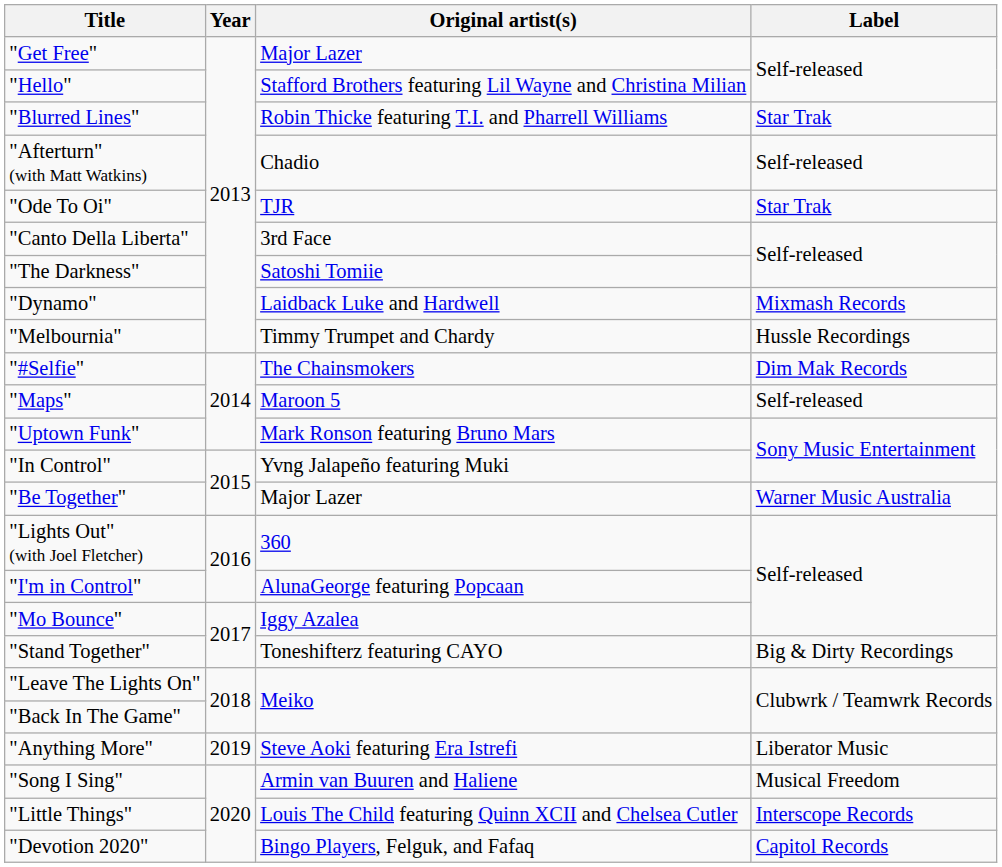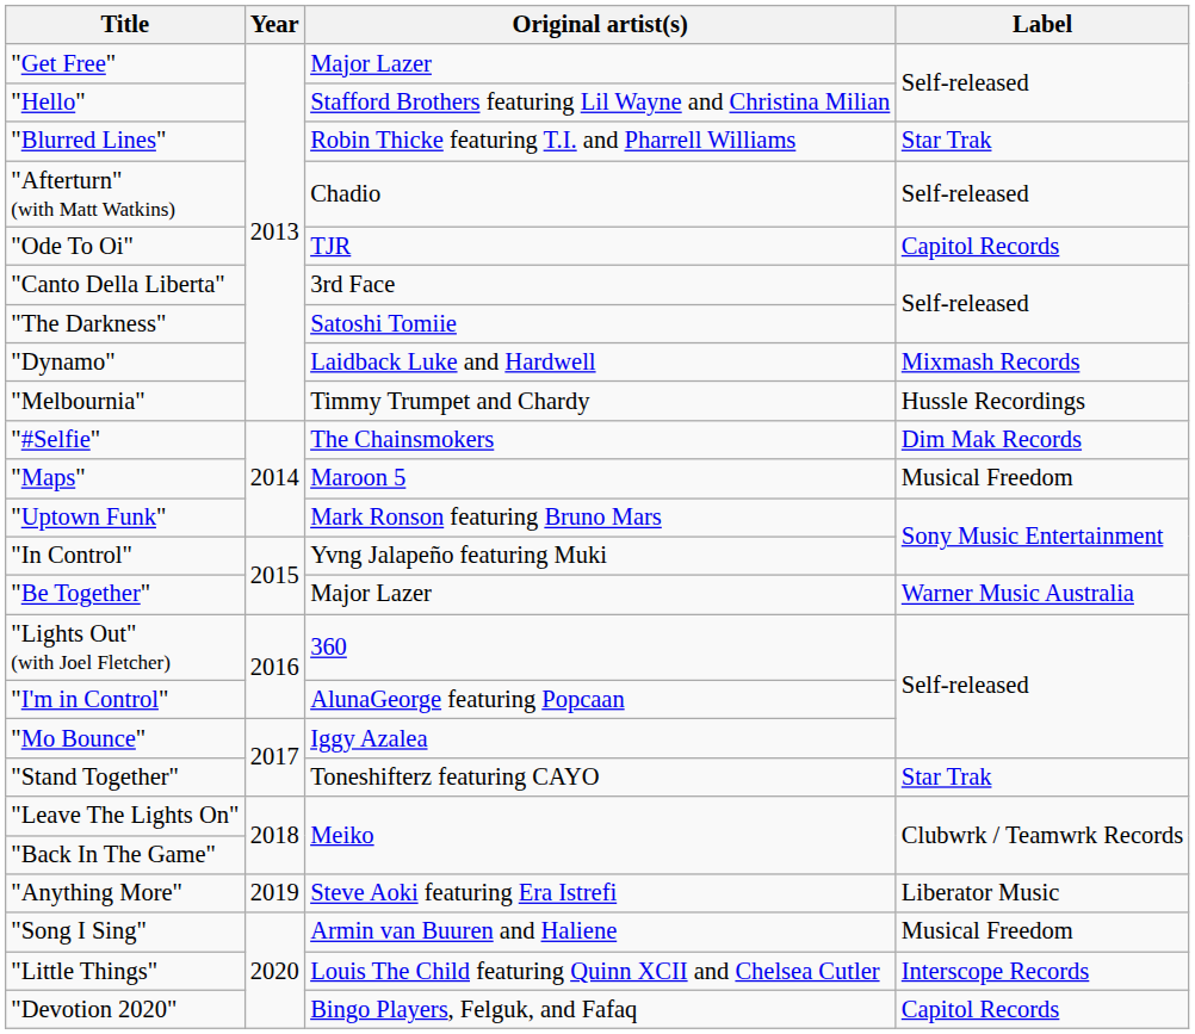 <table class="wikitable">
 <tr>
 <th>Title</th>
 <th>Year</th>
 <th>Original artist(s)</th>
 <th>Label</th>
 </tr>
 <tr>
 <td>"<a href='#'>Get Free</a>"</td>
 <td rowspan="9">2013</td>
 <td><a href='#'>Major Lazer</a></td>
 <td rowspan="2"><div>Self-released</div></td>
 </tr>
 <tr>
 <td>"<a href='#'>Hello</a>"</td>
 <td><a href='#'>Stafford Brothers</a> featuring <a href='#'>Lil Wayne</a> and <a href='#'>Christina Milian</a></td>
 </tr>
 <tr>
 <td>"<a href='#'>Blurred Lines</a>"</td>
 <td><a href='#'>Robin Thicke</a> featuring <a href='#'>T.I.</a> and <a href='#'>Pharrell Williams</a></td>
 <td><div><a href='#'>Star Trak</a></div></td>
 </tr>
 <tr>
 <td>"Afterturn"<br><small>(with Matt Watkins)</small></td>
 <td>Chadio</td>
 <td><div>Self-released</div></td>
 </tr>
 <tr>
 <td>"Ode To Oi"</td>
 <td><a href='#'>TJR</a></td>
-<td><div><a href='#'>Star Trak</a></div></td>
+<td><div><a href='#'>Capitol Records</a></div></td>
 </tr>
 <tr>
 <td>"Canto Della Liberta"</td>
 <td>3rd Face</td>
 <td rowspan="2"><div>Self-released</div></td>
 </tr>
 <tr>
 <td>"The Darkness"</td>
 <td><a href='#'>Satoshi Tomiie</a></td>
 </tr>
 <tr>
 <td>"Dynamo"</td>
 <td><a href='#'>Laidback Luke</a> and <a href='#'>Hardwell</a></td>
 <td><div><a href='#'>Mixmash Records</a></div></td>
 </tr>
 <tr>
 <td>"Melbournia"</td>
 <td>Timmy Trumpet and Chardy</td>
 <td><div>Hussle Recordings</div></td>
 </tr>
 <tr>
 <td>"<a href='#'>#Selfie</a>"</td>
 <td rowspan="3">2014</td>
 <td><a href='#'>The Chainsmokers</a></td>
 <td><div><a href='#'>Dim Mak Records</a></div></td>
 </tr>
 <tr>
 <td>"<a href='#'>Maps</a>"</td>
 <td><a href='#'>Maroon 5</a></td>
-<td><div>Self-released</div></td>
+<td><div>Musical Freedom</div></td>
 </tr>
 <tr>
 <td>"<a href='#'>Uptown Funk</a>"</td>
 <td><a href='#'>Mark Ronson</a> featuring <a href='#'>Bruno Mars</a></td>
 <td rowspan="2"><div><a href='#'>Sony Music Entertainment</a></div></td>
 </tr>
 <tr>
 <td>"In Control"</td>
 <td rowspan="2">2015</td>
 <td>Yvng Jalapeño featuring Muki</td>
 </tr>
 <tr>
 <td>"<a href='#'>Be Together</a>"</td>
 <td>Major Lazer</td>
 <td><div><a href='#'>Warner Music Australia</a></div></td>
 </tr>
 <tr>
 <td>"Lights Out"<br><small>(with Joel Fletcher)</small></td>
 <td rowspan="2">2016</td>
 <td><a href='#'>360</a></td>
 <td rowspan="3"><div>Self-released</div></td>
 </tr>
 <tr>
 <td>"<a href='#'>I'm in Control</a>"</td>
 <td><a href='#'>AlunaGeorge</a> featuring <a href='#'>Popcaan</a></td>
 </tr>
 <tr>
 <td>"<a href='#'>Mo Bounce</a>"</td>
 <td rowspan="2">2017</td>
 <td><a href='#'>Iggy Azalea</a></td>
 </tr>
 <tr>
 <td>"Stand Together"</td>
 <td>Toneshifterz featuring CAYO</td>
-<td><div>Big & Dirty Recordings</div></td>
+<td><div><a href='#'>Star Trak</a></div></td>
 </tr>
 <tr>
 <td>"Leave The Lights On"</td>
 <td rowspan="2">2018</td>
 <td rowspan="2"><a href='#'>Meiko</a></td>
 <td rowspan="2"><div>Clubwrk / Teamwrk Records</div></td>
 </tr>
 <tr>
 <td>"Back In The Game"</td>
 </tr>
 <tr>
 <td>"Anything More"</td>
 <td>2019</td>
 <td><a href='#'>Steve Aoki</a> featuring <a href='#'>Era Istrefi</a></td>
 <td><div>Liberator Music</div></td>
 </tr>
 <tr>
 <td>"Song I Sing"</td>
 <td rowspan="3">2020</td>
 <td><a href='#'>Armin van Buuren</a> and <a href='#'>Haliene</a></td>
 <td><div>Musical Freedom</div></td>
 </tr>
 <tr>
 <td>"Little Things"</td>
 <td><a href='#'>Louis The Child</a> featuring <a href='#'>Quinn XCII</a> and <a href='#'>Chelsea Cutler</a></td>
 <td><div><a href='#'>Interscope Records</a></div></td>
 </tr>
 <tr>
 <td>"Devotion 2020"</td>
 <td><a href='#'>Bingo Players</a>, Felguk, and Fafaq</td>
 <td><div><a href='#'>Capitol Records</a></div></td>
 </tr>
 </table>
